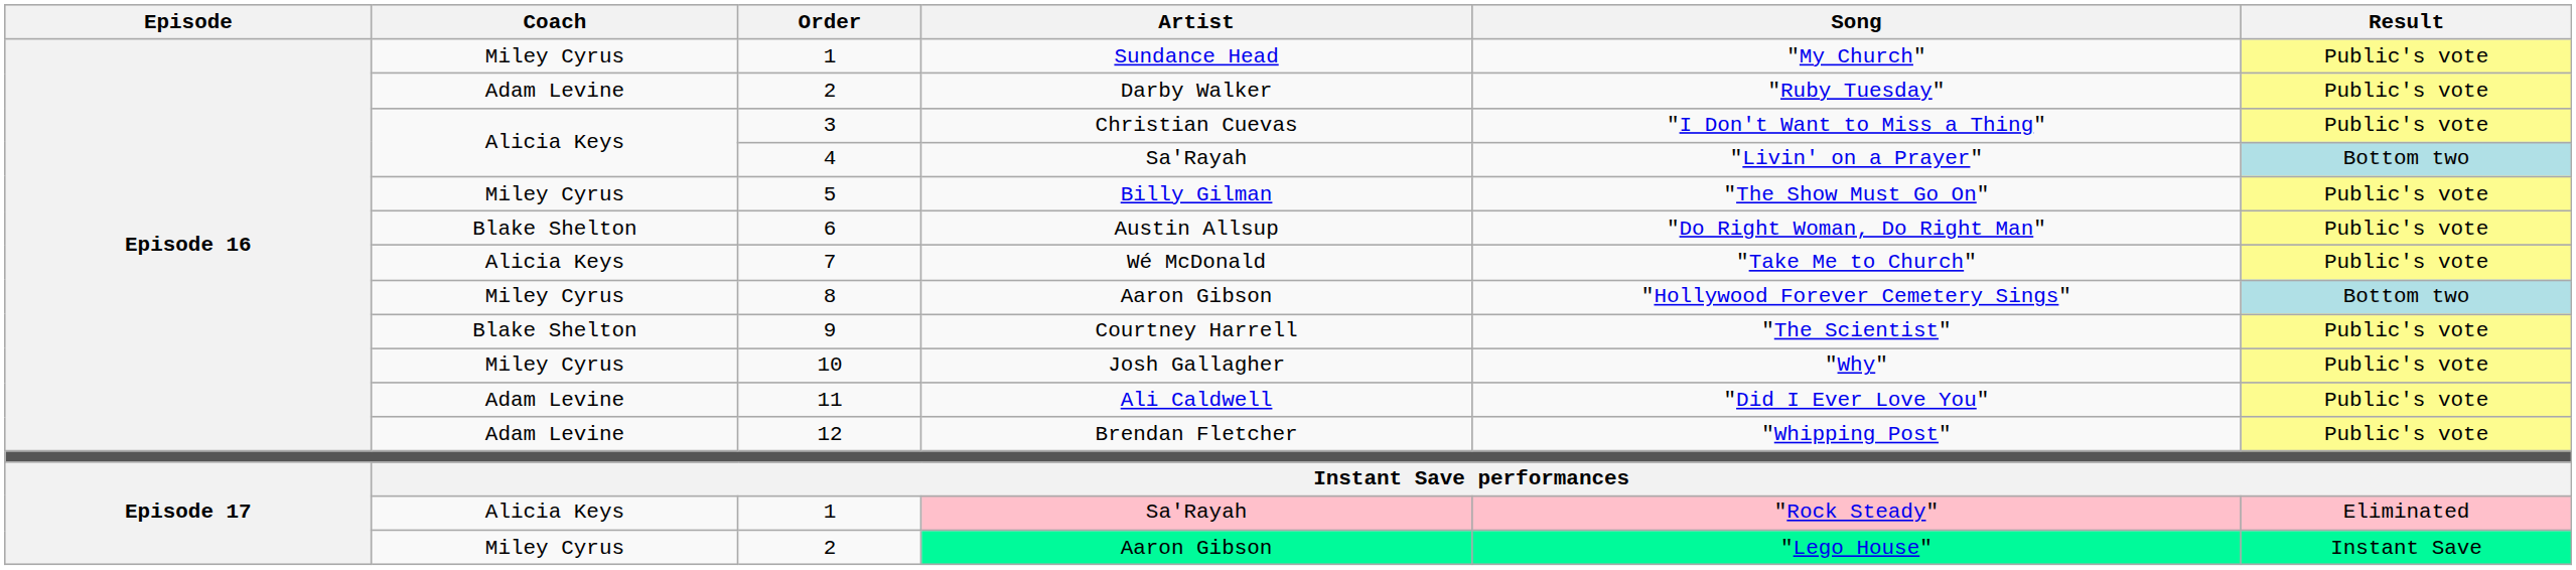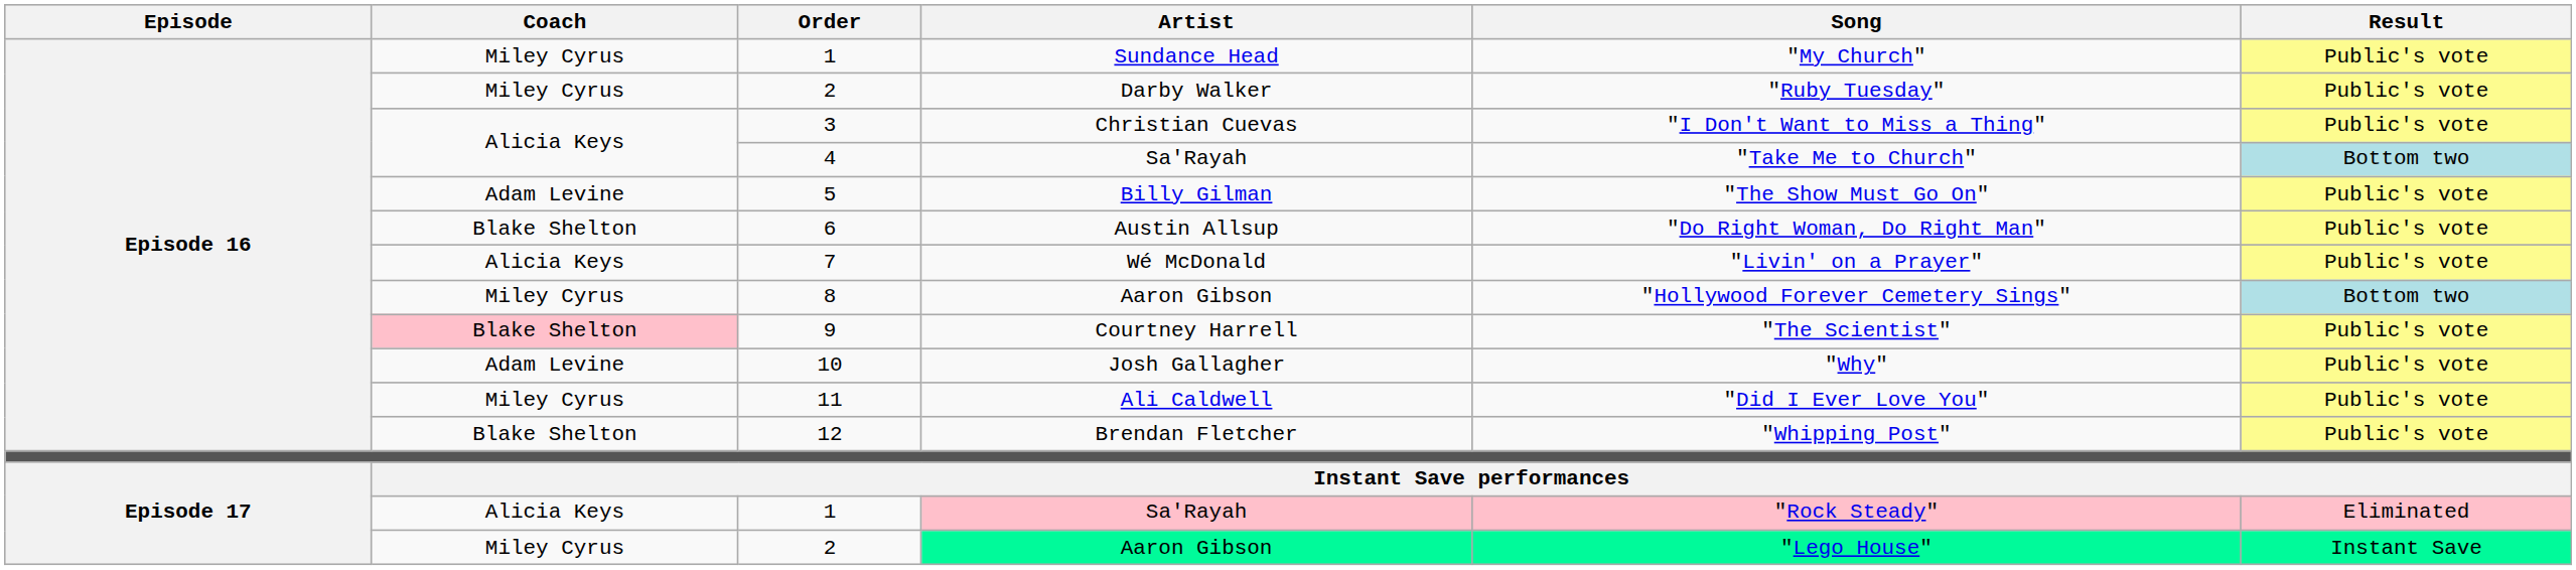 <table class="wikitable" style="text-align:center; width:100%;">
 <tr>
 <th style="width:10%;">Episode</th>
 <th style="width:10%;">Coach</th>
 <th style="width:05%;">Order</th>
 <th style="width:15%;">Artist</th>
 <th style="width:21%;">Song</th>
 <th style="width:9%;">Result</th>
 </tr>
 <tr>
 <th rowspan="12" scope="row">Episode 16<br><small></small></th>
 <td>Miley Cyrus</td>
 <td>1</td>
 <td><a href='#'>Sundance Head</a></td>
 <td>"<a href='#'>My Church</a>"</td>
 <td style="background:#fdfc8f;">Public's vote</td>
 </tr>
 <tr>
-<td>Adam Levine</td>
+<td>Miley Cyrus</td>
 <td>2</td>
 <td>Darby Walker</td>
 <td>"<a href='#'>Ruby Tuesday</a>"</td>
 <td style="background:#fdfc8f;">Public's vote</td>
 </tr>
 <tr>
 <td rowspan="2">Alicia Keys</td>
 <td>3</td>
 <td>Christian Cuevas</td>
 <td>"<a href='#'>I Don't Want to Miss a Thing</a>"</td>
 <td style="background:#fdfc8f;">Public's vote</td>
 </tr>
 <tr>
 <td>4</td>
 <td>Sa'Rayah</td>
-<td>"<a href='#'>Livin' on a Prayer</a>"</td>
+<td>"<a href='#'>Take Me to Church</a>"</td>
 <td style="background:#B0E0E6;">Bottom two</td>
 </tr>
 <tr>
-<td>Miley Cyrus</td>
+<td>Adam Levine</td>
 <td>5</td>
 <td><a href='#'>Billy Gilman</a></td>
 <td>"<a href='#'>The Show Must Go On</a>"</td>
 <td style="background:#fdfc8f;">Public's vote</td>
 </tr>
 <tr>
 <td>Blake Shelton</td>
 <td>6</td>
 <td>Austin Allsup</td>
 <td>"<a href='#'>Do Right Woman, Do Right Man</a>"</td>
 <td style="background:#fdfc8f;">Public's vote</td>
 </tr>
 <tr>
 <td>Alicia Keys</td>
 <td>7</td>
 <td>Wé McDonald</td>
-<td>"<a href='#'>Take Me to Church</a>"</td>
+<td>"<a href='#'>Livin' on a Prayer</a>"</td>
 <td style="background:#fdfc8f;">Public's vote</td>
 </tr>
 <tr>
 <td>Miley Cyrus</td>
 <td>8</td>
 <td>Aaron Gibson</td>
 <td>"<a href='#'>Hollywood Forever Cemetery Sings</a>"</td>
 <td style="background:#B0E0E6;">Bottom two</td>
 </tr>
 <tr>
-<td>Blake Shelton</td>
+<td style="background: pink;">Blake Shelton</td>
 <td>9</td>
 <td>Courtney Harrell</td>
 <td>"<a href='#'>The Scientist</a>"</td>
 <td style="background:#fdfc8f;">Public's vote</td>
 </tr>
 <tr>
-<td>Miley Cyrus</td>
+<td>Adam Levine</td>
 <td>10</td>
 <td>Josh Gallagher</td>
 <td>"<a href='#'>Why</a>"</td>
 <td style="background:#fdfc8f;">Public's vote</td>
 </tr>
 <tr>
-<td>Adam Levine</td>
+<td>Miley Cyrus</td>
 <td>11</td>
 <td><a href='#'>Ali Caldwell</a></td>
 <td>"<a href='#'>Did I Ever Love You</a>"</td>
 <td style="background:#fdfc8f;">Public's vote</td>
 </tr>
 <tr>
-<td>Adam Levine</td>
+<td>Blake Shelton</td>
 <td>12</td>
 <td>Brendan Fletcher</td>
 <td>"<a href='#'>Whipping Post</a>"</td>
 <td style="background:#fdfc8f;">Public's vote</td>
 </tr>
 <tr>
 <td colspan="6" style="background:#555;"></td>
 </tr>
 <tr>
 <th rowspan="4" scope="row">Episode 17<br><small></small></th>
 </tr>
 <tr>
 <th colspan="5">Instant Save performances</th>
 </tr>
 <tr>
 <td>Alicia Keys</td>
 <td>1</td>
 <td style="background:Pink;">Sa'Rayah</td>
 <td style="background:Pink;">"<a href='#'>Rock Steady</a>"</td>
 <td style="background:Pink;">Eliminated</td>
 </tr>
 <tr>
 <td>Miley Cyrus</td>
 <td>2</td>
 <td style="background:#00FA9A;">Aaron Gibson</td>
 <td style="background:#00FA9A;">"<a href='#'>Lego House</a>"</td>
 <td style="background:#00FA9A;">Instant Save</td>
 </tr>
 </table>
